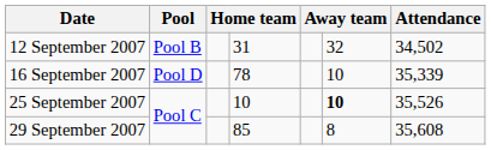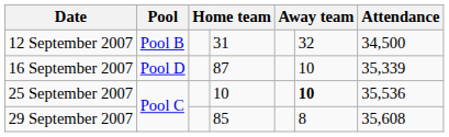 <table class="wikitable">
 <tr>
 <th>Date</th>
 <th>Pool</th>
 <th colspan=2>Home team</th>
 <th colspan=2>Away team</th>
 <th>Attendance</th>
 </tr>
 <tr>
 <td>12 September 2007</td>
 <td><a href='#'>Pool B</a></td>
 <td></td>
 <td>31</td>
 <td></td>
 <td>32</td>
-<td>34,502</td>
+<td>34,500</td>
 </tr>
 <tr>
 <td>16 September 2007</td>
 <td><a href='#'>Pool D</a></td>
 <td></td>
-<td>78</td>
+<td>87</td>
 <td></td>
 <td>10</td>
 <td>35,339</td>
 </tr>
 <tr>
 <td>25 September 2007</td>
 <td rowspan="2"><a href='#'>Pool C</a></td>
 <td></td>
 <td>10</td>
 <td></td>
 <td><strong>10</strong></td>
-<td>35,526</td>
+<td>35,536</td>
 </tr>
 <tr>
 <td>29 September 2007</td>
 <td></td>
 <td>85</td>
 <td></td>
 <td>8</td>
 <td>35,608</td>
 </tr>
 </table>
